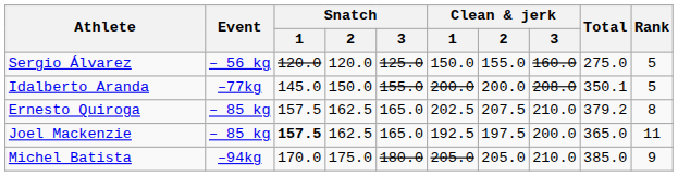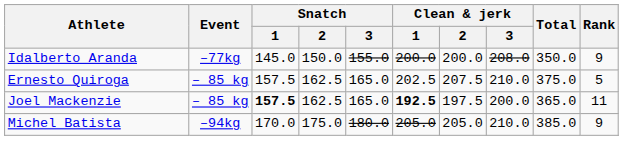 <table class=wikitable style="font-size:95%">
 <tr>
 <th rowspan="2">Athlete</th>
 <th rowspan="2">Event</th>
 <th colspan="3">Snatch</th>
 <th colspan="3">Clean & jerk</th>
 <th rowspan="2">Total</th>
 <th rowspan="2">Rank</th>
 </tr>
 <tr>
 <th>1</th>
 <th>2</th>
 <th>3</th>
 <th>1</th>
 <th>2</th>
 <th>3</th>
 </tr>
 <tr align=center>
-<td align=left width=30%><a href='#'>Sergio Álvarez</a></td>
-<td><a href='#'>– 56 kg</a></td>
-<td><s>120.0</s></td>
-<td>120.0</td>
-<td><s>125.0</s></td>
-<td>150.0</td>
-<td>155.0</td>
-<td><s>160.0</s></td>
-<td>275.0</td>
-<td>5</td>
-</tr>
-<tr align=center>
 <td align=left width=30%><a href='#'>Idalberto Aranda</a></td>
 <td><a href='#'>–77kg</a></td>
 <td>145.0</td>
 <td>150.0</td>
 <td><s>155.0</s></td>
 <td><s>200.0</s></td>
 <td>200.0</td>
 <td><s>208.0</s></td>
-<td>350.1</td>
-<td>5</td>
+<td>350.0</td>
+<td>9</td>
 </tr>
 <tr align=center>
 <td align=left width=30%><a href='#'>Ernesto Quiroga</a></td>
 <td><a href='#'>– 85 kg</a></td>
 <td>157.5</td>
 <td>162.5</td>
 <td>165.0</td>
 <td>202.5</td>
 <td>207.5</td>
 <td>210.0</td>
-<td>379.2</td>
-<td>8</td>
+<td>375.0</td>
+<td>5</td>
 </tr>
 <tr align=center>
 <td align=left width=30%><a href='#'>Joel Mackenzie</a></td>
 <td><a href='#'>– 85 kg</a></td>
 <td><strong>157.5</strong></td>
 <td>162.5</td>
 <td>165.0</td>
-<td>192.5</td>
+<td><strong>192.5</strong></td>
 <td>197.5</td>
 <td>200.0</td>
 <td>365.0</td>
 <td>11</td>
 </tr>
 <tr align=center>
 <td align=left width=30%><a href='#'>Michel Batista</a></td>
 <td><a href='#'>–94kg</a></td>
 <td>170.0</td>
 <td>175.0</td>
 <td><s>180.0</s></td>
 <td><s>205.0</s></td>
 <td>205.0</td>
 <td>210.0</td>
 <td>385.0</td>
 <td>9</td>
 </tr>
 </table>
